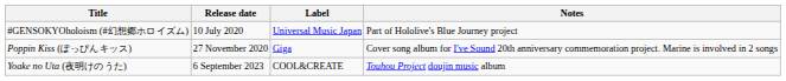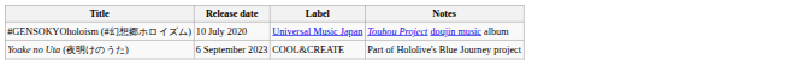 <table class="wikitable" style="font-size:small">
 <tr>
 <th>Title</th>
 <th>Release date</th>
 <th>Label</th>
 <th>Notes</th>
 </tr>
 <tr>
 <td>#GENSOKYOholoism (#幻想郷ホロイズム)</td>
 <td>10 July 2020</td>
 <td><a href='#'>Universal Music Japan</a></td>
-<td>Part of Hololive's Blue Journey project</td>
-</tr>
-<tr>
-<td><em>Poppin Kiss</em> (ぽっぴんキッス)</td>
-<td>27 November 2020</td>
-<td><a href='#'>Giga</a></td>
-<td>Cover song album for <a href='#'>I've Sound</a> 20th anniversary commemoration project. Marine is involved in 2 songs</td>
+<td><em><a href='#'>Touhou Project</a></em> <a href='#'>doujin music</a> album</td>
 </tr>
 <tr>
 <td><em>Yoake no Uta</em> (夜明けのうた)</td>
 <td>6 September 2023</td>
 <td>COOL&CREATE</td>
-<td><em><a href='#'>Touhou Project</a></em> <a href='#'>doujin music</a> album</td>
+<td>Part of Hololive's Blue Journey project</td>
 </tr>
 </table>
